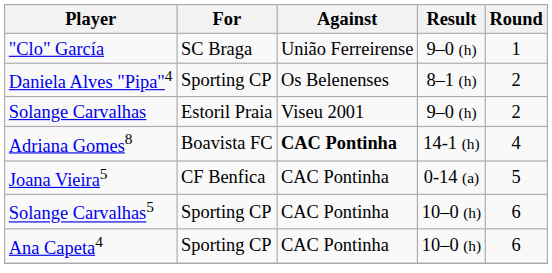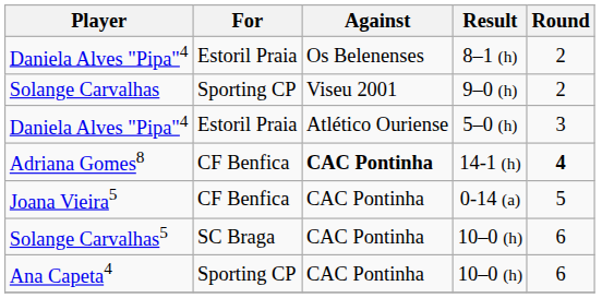 <table class="wikitable sortable">
 <tr>
 <th>Player</th>
 <th>For</th>
 <th>Against</th>
 <th align=center>Result</th>
 <th>Round</th>
 </tr>
 <tr>
-<td><a href='#'>"Clo" García</a></td>
-<td>SC Braga</td>
-<td>União Ferreirense</td>
-<td align="center">9–0 <small>(h)</small></td>
-<td align="center">1</td>
-</tr>
-<tr>
 <td><a href='#'>Daniela Alves "Pipa"</a><sup>4</sup></td>
-<td>Sporting CP</td>
+<td>Estoril Praia</td>
 <td>Os Belenenses</td>
 <td align="center">8–1 <small>(h)</small></td>
 <td align="center">2</td>
 </tr>
 <tr>
 <td><a href='#'>Solange Carvalhas</a></td>
-<td>Estoril Praia</td>
+<td>Sporting CP</td>
 <td>Viseu 2001</td>
 <td align="center">9–0 <small>(h)</small></td>
 <td align="center">2</td>
 </tr>
 <tr>
+<td><a href='#'>Daniela Alves "Pipa"</a><sup>4</sup></td>
+<td>Estoril Praia</td>
+<td>Atlético Ouriense</td>
+<td align="center">5–0 <small>(h)</small></td>
+<td align="center">3</td>
+</tr>
+<tr>
 <td><a href='#'>Adriana Gomes</a><sup>8</sup></td>
-<td>Boavista FC</td>
+<td>CF Benfica</td>
 <td><strong>CAC Pontinha</strong></td>
 <td align="center">14-1 <small>(h)</small></td>
-<td align="center">4</td>
+<td align="center"><strong>4</strong></td>
 </tr>
 <tr>
 <td><a href='#'>Joana Vieira</a><sup>5</sup></td>
 <td>CF Benfica</td>
 <td>CAC Pontinha</td>
 <td align="center">0-14 <small>(a)</small></td>
 <td align="center">5</td>
 </tr>
 <tr>
 <td><a href='#'>Solange Carvalhas</a><sup>5</sup></td>
-<td>Sporting CP</td>
+<td>SC Braga</td>
 <td>CAC Pontinha</td>
 <td align="center">10–0 <small>(h)</small></td>
 <td align="center">6</td>
 </tr>
 <tr>
 <td><a href='#'>Ana Capeta</a><sup>4</sup></td>
 <td>Sporting CP</td>
 <td>CAC Pontinha</td>
 <td align="center">10–0 <small>(h)</small></td>
 <td align="center">6</td>
 </tr>
 <tr>
 </tr>
 </table>
